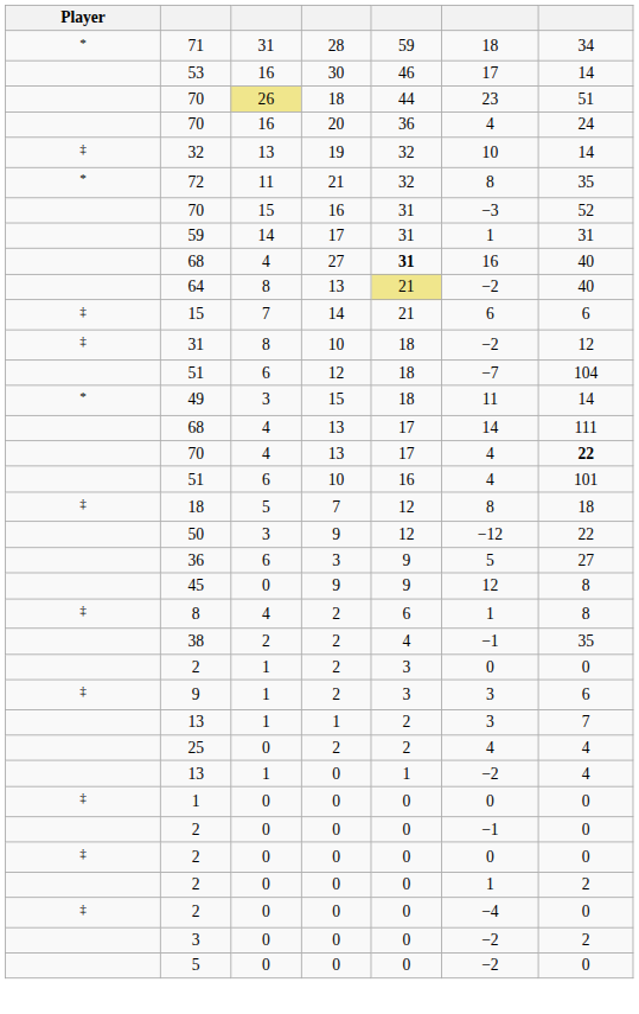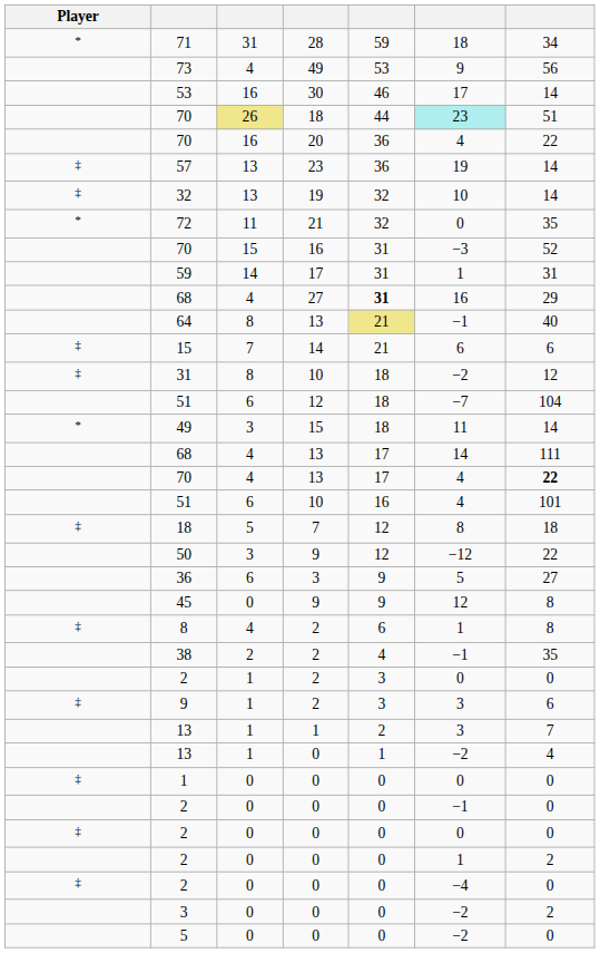 <table class="wikitable sortable" style="width:100%;">
 <tr align=center>
 <th>Player</th>
 <th></th>
 <th></th>
 <th></th>
 <th></th>
 <th data-sort-type="number"></th>
 <th></th>
 </tr>
 <tr align=center>
 <td><sup>*</sup></td>
 <td>71</td>
 <td>31</td>
 <td>28</td>
 <td>59</td>
 <td>18</td>
 <td>34</td>
 </tr>
 <tr align=center>
 <td></td>
+<td>73</td>
+<td>4</td>
+<td>49</td>
+<td>53</td>
+<td>9</td>
+<td>56</td>
+</tr>
+<tr align=center>
+<td></td>
 <td>53</td>
 <td>16</td>
 <td>30</td>
 <td>46</td>
 <td>17</td>
 <td>14</td>
 </tr>
 <tr align=center>
 <td></td>
 <td>70</td>
 <td style="background: khaki;">26</td>
 <td>18</td>
 <td>44</td>
-<td>23</td>
+<td style="background: paleturquoise;">23</td>
 <td>51</td>
 </tr>
 <tr align=center>
 <td></td>
 <td>70</td>
 <td>16</td>
 <td>20</td>
 <td>36</td>
 <td>4</td>
-<td>24</td>
+<td>22</td>
+</tr>
+<tr align=center>
+<td><sup>‡</sup></td>
+<td>57</td>
+<td>13</td>
+<td>23</td>
+<td>36</td>
+<td>19</td>
+<td>14</td>
 </tr>
 <tr align=center>
 <td><sup>‡</sup></td>
 <td>32</td>
 <td>13</td>
 <td>19</td>
 <td>32</td>
 <td>10</td>
 <td>14</td>
 </tr>
 <tr align=center>
 <td><sup>*</sup></td>
 <td>72</td>
 <td>11</td>
 <td>21</td>
 <td>32</td>
-<td>8</td>
+<td>0</td>
 <td>35</td>
 </tr>
 <tr align=center>
 <td></td>
 <td>70</td>
 <td>15</td>
 <td>16</td>
 <td>31</td>
 <td>−3</td>
 <td>52</td>
 </tr>
 <tr align=center>
 <td></td>
 <td>59</td>
 <td>14</td>
 <td>17</td>
 <td>31</td>
 <td>1</td>
 <td>31</td>
 </tr>
 <tr align=center>
 <td></td>
 <td>68</td>
 <td>4</td>
 <td>27</td>
 <td><strong>31</strong></td>
 <td>16</td>
-<td>40</td>
+<td>29</td>
 </tr>
 <tr align=center>
 <td></td>
 <td>64</td>
 <td>8</td>
 <td>13</td>
 <td style="background: khaki;">21</td>
-<td>−2</td>
+<td>−1</td>
 <td>40</td>
 </tr>
 <tr align=center>
 <td><sup>‡</sup></td>
 <td>15</td>
 <td>7</td>
 <td>14</td>
 <td>21</td>
 <td>6</td>
 <td>6</td>
 </tr>
 <tr align=center>
 <td><sup>‡</sup></td>
 <td>31</td>
 <td>8</td>
 <td>10</td>
 <td>18</td>
 <td>−2</td>
 <td>12</td>
 </tr>
 <tr align=center>
 <td></td>
 <td>51</td>
 <td>6</td>
 <td>12</td>
 <td>18</td>
 <td>−7</td>
 <td>104</td>
 </tr>
 <tr align=center>
 <td><sup>*</sup></td>
 <td>49</td>
 <td>3</td>
 <td>15</td>
 <td>18</td>
 <td>11</td>
 <td>14</td>
 </tr>
 <tr align=center>
 <td></td>
 <td>68</td>
 <td>4</td>
 <td>13</td>
 <td>17</td>
 <td>14</td>
 <td>111</td>
 </tr>
 <tr align=center>
 <td></td>
 <td>70</td>
 <td>4</td>
 <td>13</td>
 <td>17</td>
 <td>4</td>
 <td><strong>22</strong></td>
 </tr>
 <tr align=center>
 <td></td>
 <td>51</td>
 <td>6</td>
 <td>10</td>
 <td>16</td>
 <td>4</td>
 <td>101</td>
 </tr>
 <tr align=center>
 <td><sup>‡</sup></td>
 <td>18</td>
 <td>5</td>
 <td>7</td>
 <td>12</td>
 <td>8</td>
 <td>18</td>
 </tr>
 <tr align=center>
 <td></td>
 <td>50</td>
 <td>3</td>
 <td>9</td>
 <td>12</td>
 <td>−12</td>
 <td>22</td>
 </tr>
 <tr align=center>
 <td></td>
 <td>36</td>
 <td>6</td>
 <td>3</td>
 <td>9</td>
 <td>5</td>
 <td>27</td>
 </tr>
 <tr align=center>
 <td></td>
 <td>45</td>
 <td>0</td>
 <td>9</td>
 <td>9</td>
 <td>12</td>
 <td>8</td>
 </tr>
 <tr align=center>
 <td><sup>‡</sup></td>
 <td>8</td>
 <td>4</td>
 <td>2</td>
 <td>6</td>
 <td>1</td>
 <td>8</td>
 </tr>
 <tr align=center>
 <td></td>
 <td>38</td>
 <td>2</td>
 <td>2</td>
 <td>4</td>
 <td>−1</td>
 <td>35</td>
 </tr>
 <tr align=center>
 <td></td>
 <td>2</td>
 <td>1</td>
 <td>2</td>
 <td>3</td>
 <td>0</td>
 <td>0</td>
 </tr>
 <tr align=center>
 <td><sup>‡</sup></td>
 <td>9</td>
 <td>1</td>
 <td>2</td>
 <td>3</td>
 <td>3</td>
 <td>6</td>
 </tr>
 <tr align=center>
 <td></td>
 <td>13</td>
 <td>1</td>
 <td>1</td>
 <td>2</td>
 <td>3</td>
 <td>7</td>
 </tr>
 <tr align=center>
 <td></td>
-<td>25</td>
-<td>0</td>
-<td>2</td>
-<td>2</td>
-<td>4</td>
-<td>4</td>
-</tr>
-<tr align=center>
-<td></td>
 <td>13</td>
 <td>1</td>
 <td>0</td>
 <td>1</td>
 <td>−2</td>
 <td>4</td>
 </tr>
 <tr align=center>
 <td><sup>‡</sup></td>
 <td>1</td>
 <td>0</td>
 <td>0</td>
 <td>0</td>
 <td>0</td>
 <td>0</td>
 </tr>
 <tr align=center>
 <td></td>
 <td>2</td>
 <td>0</td>
 <td>0</td>
 <td>0</td>
 <td>−1</td>
 <td>0</td>
 </tr>
 <tr align=center>
 <td><sup>‡</sup></td>
 <td>2</td>
 <td>0</td>
 <td>0</td>
 <td>0</td>
 <td>0</td>
 <td>0</td>
 </tr>
 <tr align=center>
 <td></td>
 <td>2</td>
 <td>0</td>
 <td>0</td>
 <td>0</td>
 <td>1</td>
 <td>2</td>
 </tr>
 <tr align=center>
 <td><sup>‡</sup></td>
 <td>2</td>
 <td>0</td>
 <td>0</td>
 <td>0</td>
 <td>−4</td>
 <td>0</td>
 </tr>
 <tr align=center>
 <td></td>
 <td>3</td>
 <td>0</td>
 <td>0</td>
 <td>0</td>
 <td>−2</td>
 <td>2</td>
 </tr>
 <tr align=center>
 <td></td>
 <td>5</td>
 <td>0</td>
 <td>0</td>
 <td>0</td>
 <td>−2</td>
 <td>0</td>
 </tr>
 </table>
